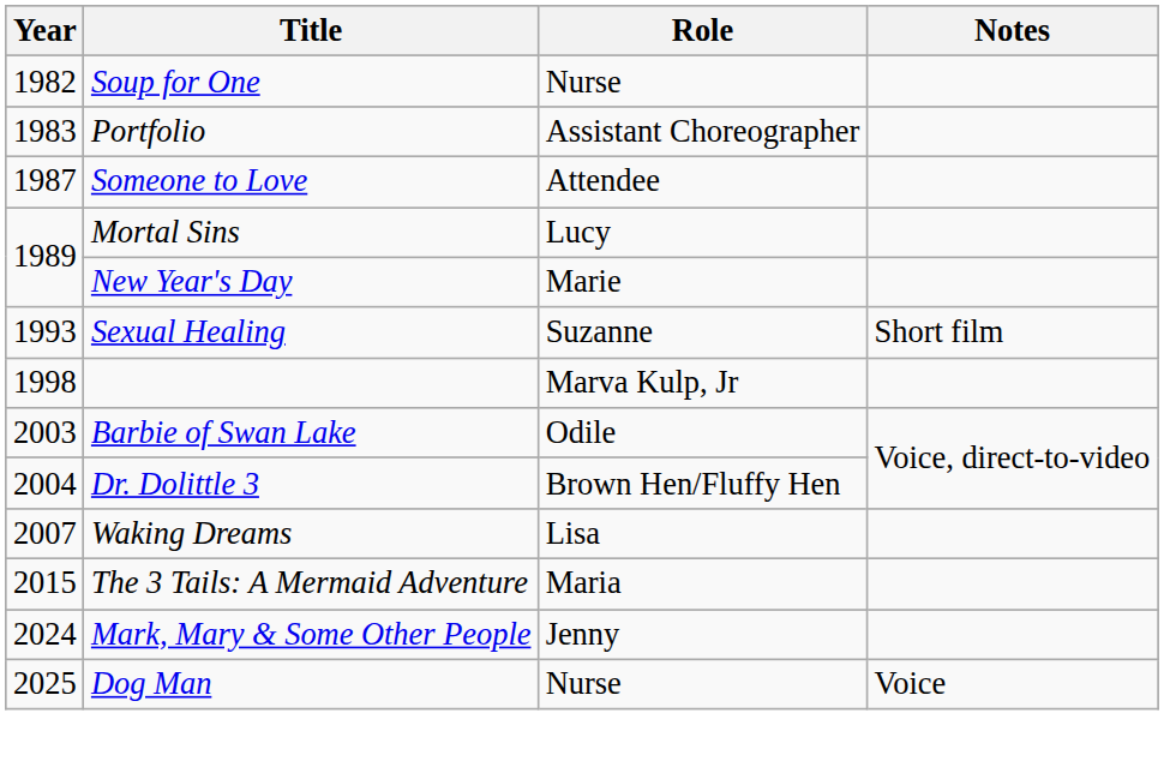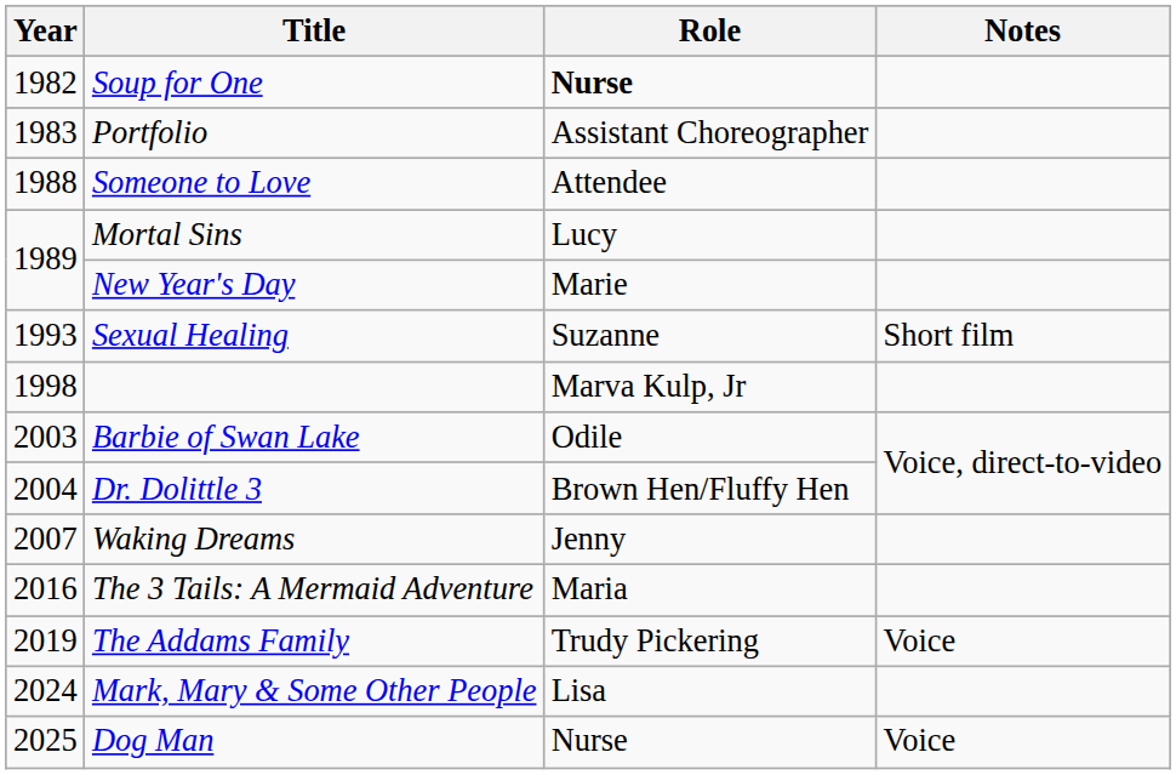 <table class="wikitable sortable">
 <tr>
 <th>Year</th>
 <th>Title</th>
 <th>Role</th>
 <th class="unsortable">Notes</th>
 </tr>
 <tr>
 <td>1982</td>
 <td><em><a href='#'>Soup for One</a></em></td>
-<td>Nurse</td>
+<td><strong>Nurse</strong></td>
 <td></td>
 </tr>
 <tr Janice>
 <td>1983</td>
 <td><em>Portfolio</em></td>
 <td>Assistant Choreographer</td>
 <td></td>
 </tr>
 <tr>
-<td>1987</td>
+<td>1988</td>
 <td><em><a href='#'>Someone to Love</a></em></td>
 <td>Attendee</td>
 <td></td>
 </tr>
 <tr>
 <td rowspan="2">1989</td>
 <td><em>Mortal Sins</em></td>
 <td>Lucy</td>
 <td></td>
 </tr>
 <tr>
 <td><em><a href='#'>New Year's Day</a></em></td>
 <td>Marie</td>
 <td></td>
 </tr>
 <tr>
 <td>1993</td>
 <td><em><a href='#'>Sexual Healing</a></em></td>
 <td>Suzanne</td>
 <td>Short film</td>
 </tr>
 <tr>
 <td>1998</td>
 <td><em></em></td>
 <td>Marva Kulp, Jr</td>
 <td></td>
 </tr>
 <tr>
 <td>2003</td>
 <td><em><a href='#'>Barbie of Swan Lake</a></em></td>
 <td>Odile</td>
 <td rowspan="2">Voice, direct-to-video<em></em></td>
 </tr>
 <tr>
 <td>2004</td>
 <td><em><a href='#'>Dr. Dolittle 3</a></em></td>
 <td>Brown Hen/Fluffy Hen</td>
 </tr>
 <tr>
 <td>2007</td>
 <td><em>Waking Dreams</em></td>
-<td>Lisa</td>
+<td>Jenny</td>
 <td></td>
 </tr>
 <tr>
-<td>2015</td>
+<td>2016</td>
 <td><em>The 3 Tails: A Mermaid Adventure</em></td>
 <td>Maria</td>
 <td></td>
 </tr>
 <tr>
+<td>2019</td>
+<td><em><a href='#'>The Addams Family</a></em></td>
+<td>Trudy Pickering</td>
+<td>Voice<em></em></td>
+</tr>
+<tr>
 <td>2024</td>
 <td><em><a href='#'>Mark, Mary & Some Other People</a></em></td>
-<td>Jenny</td>
+<td>Lisa</td>
 <td></td>
 </tr>
 <tr>
 <td>2025</td>
 <td><em><a href='#'>Dog Man</a></em></td>
 <td>Nurse</td>
 <td>Voice<em></em></td>
 </tr>
 </table>
